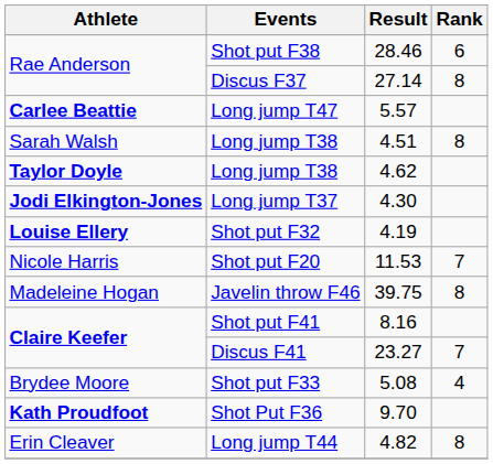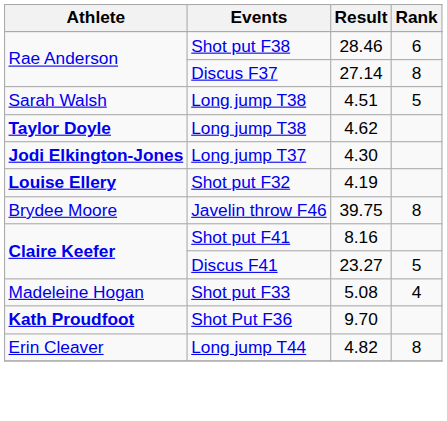 <table class=wikitable>
 <tr>
 <th>Athlete</th>
 <th>Events</th>
 <th>Result</th>
 <th>Rank</th>
 </tr>
 <tr>
 </tr>
 <tr>
 <td rowspan=2><a href='#'>Rae Anderson</a></td>
 <td><a href='#'>Shot put F38</a></td>
 <td align="center">28.46</td>
 <td align="center">6</td>
 </tr>
 <tr>
 <td><a href='#'>Discus F37</a></td>
 <td align="center">27.14</td>
 <td align="center">8</td>
 </tr>
 <tr>
-<td><strong><a href='#'>Carlee Beattie</a></strong></td>
-<td><a href='#'>Long jump T47</a></td>
-<td align="center">5.57</td>
-<td align="center"></td>
-</tr>
-<tr>
 <td><a href='#'>Sarah Walsh</a></td>
 <td><a href='#'>Long jump T38</a></td>
 <td align="center">4.51</td>
-<td align="center">8</td>
+<td align="center">5</td>
 </tr>
 <tr>
 <td><strong><a href='#'>Taylor Doyle</a></strong></td>
 <td><a href='#'>Long jump T38</a></td>
 <td align="center">4.62</td>
 <td align="center"></td>
 </tr>
 <tr>
 <td><strong><a href='#'>Jodi Elkington-Jones</a></strong></td>
 <td><a href='#'>Long jump T37</a></td>
 <td align="center">4.30</td>
 <td align="center"></td>
 </tr>
 <tr>
 <td><strong><a href='#'>Louise Ellery</a></strong></td>
 <td><a href='#'>Shot put F32</a></td>
 <td align="center">4.19</td>
 <td align="center"></td>
 </tr>
 <tr>
-<td><a href='#'>Nicole Harris</a></td>
-<td><a href='#'>Shot put F20</a></td>
-<td align="center">11.53</td>
-<td align="center">7</td>
-</tr>
-<tr>
-<td><a href='#'>Madeleine Hogan</a></td>
+<td><a href='#'>Brydee Moore</a></td>
 <td><a href='#'>Javelin throw F46</a></td>
 <td align="center">39.75</td>
 <td align="center">8</td>
 </tr>
 <tr>
 <td rowspan=2><strong><a href='#'>Claire Keefer</a></strong></td>
 <td><a href='#'>Shot put F41</a></td>
 <td align="center">8.16</td>
 <td align="center"></td>
 </tr>
 <tr>
 <td><a href='#'>Discus F41</a></td>
 <td align="center">23.27</td>
-<td align="center">7</td>
+<td align="center">5</td>
 </tr>
 <tr>
-<td><a href='#'>Brydee Moore</a></td>
+<td><a href='#'>Madeleine Hogan</a></td>
 <td><a href='#'>Shot put F33</a></td>
 <td align="center">5.08</td>
 <td align="center">4</td>
 </tr>
 <tr>
 <td><strong><a href='#'>Kath Proudfoot</a></strong></td>
 <td><a href='#'>Shot Put F36</a></td>
 <td align="center">9.70</td>
 <td align="center"></td>
 </tr>
 <tr>
 <td><a href='#'>Erin Cleaver</a></td>
 <td><a href='#'>Long jump T44</a></td>
 <td align="center">4.82</td>
 <td align="center">8</td>
 </tr>
 <tr>
 </tr>
 </table>
